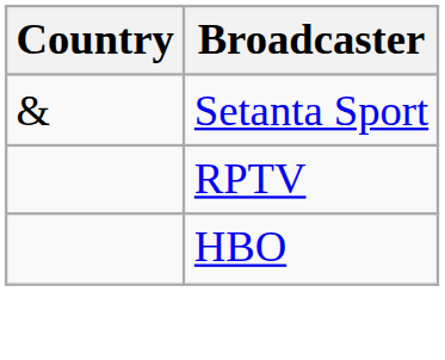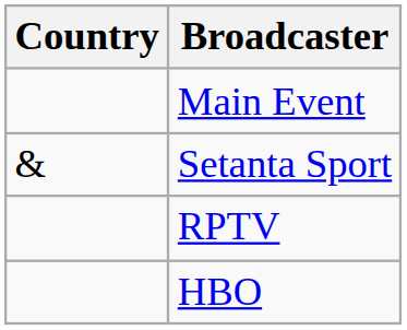 <table class="wikitable">
 <tr>
 <th align=center>Country</th>
 <th align=center>Broadcaster</th>
+</tr>
+<tr>
+<td></td>
+<td><a href='#'>Main Event</a></td>
 </tr>
 <tr>
 <td> & </td>
 <td><a href='#'>Setanta Sport</a></td>
 </tr>
 <tr>
 <td></td>
 <td><a href='#'>RPTV</a></td>
 </tr>
 <tr>
 <td></td>
 <td><a href='#'>HBO</a></td>
 </tr>
 </table>
